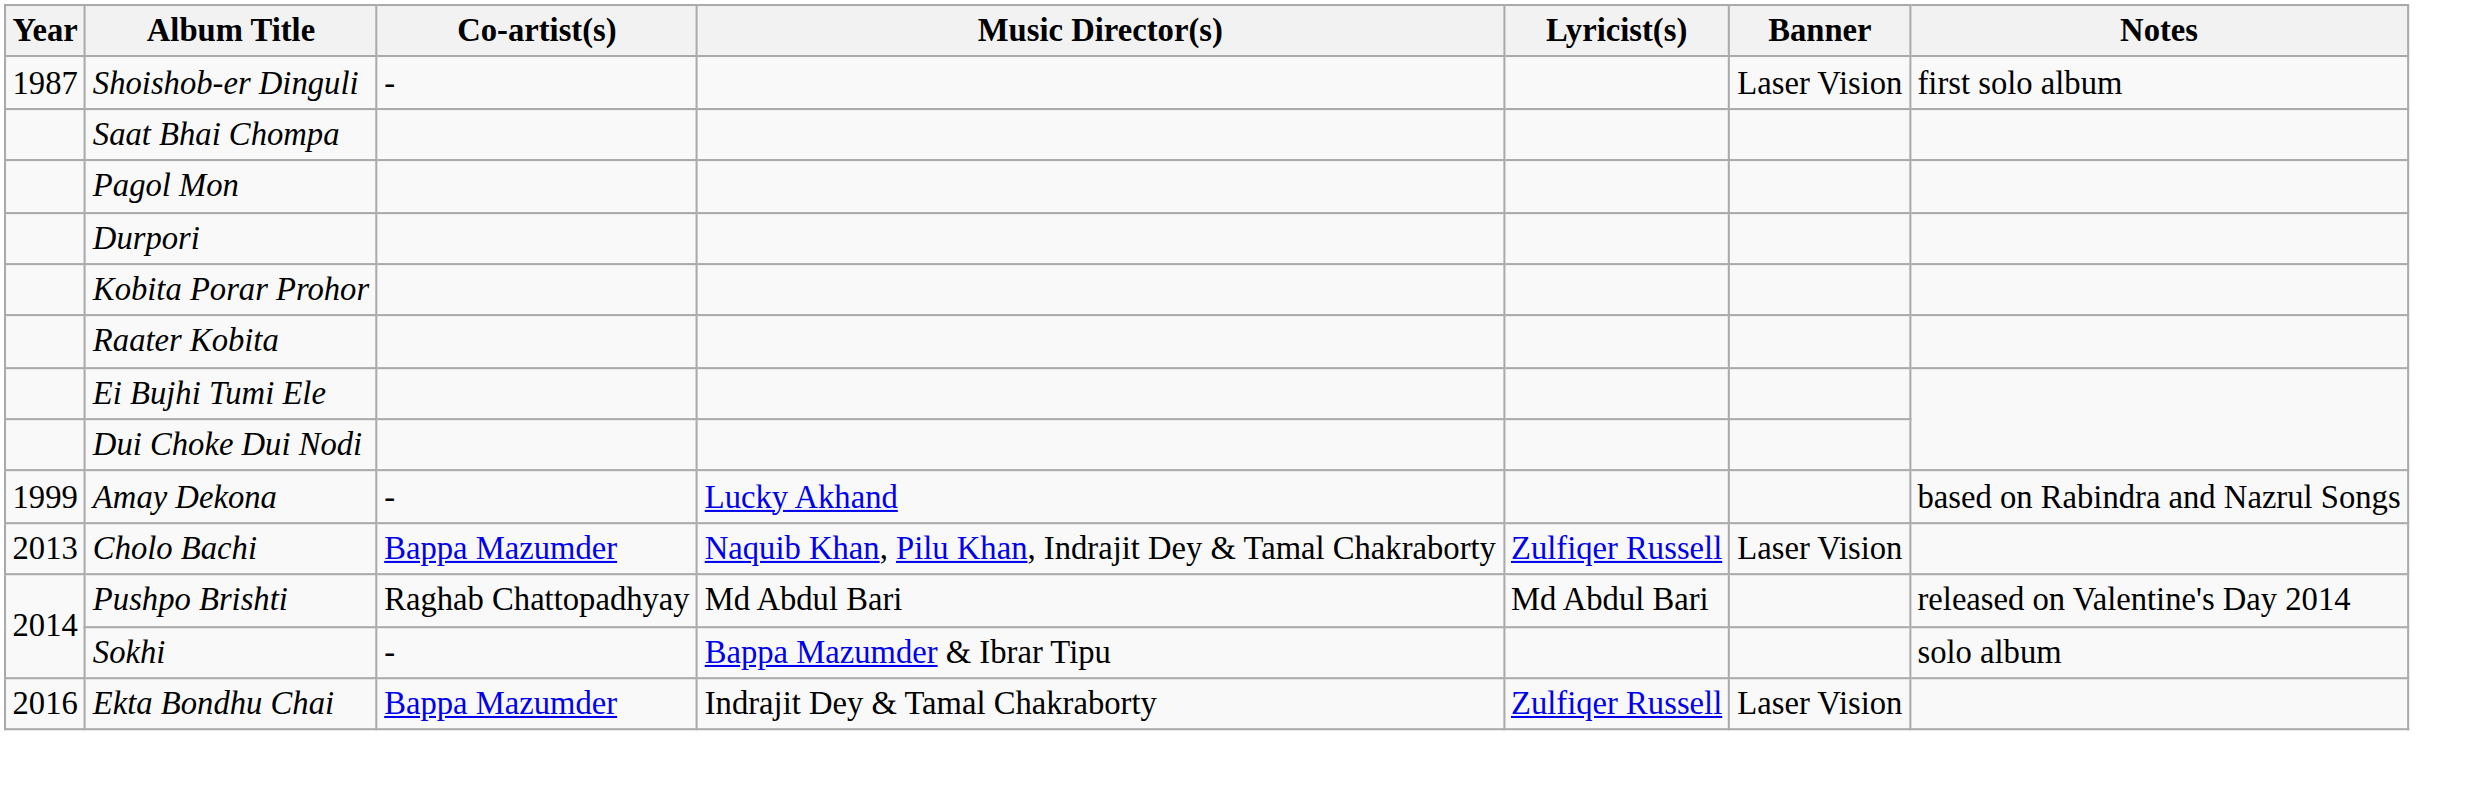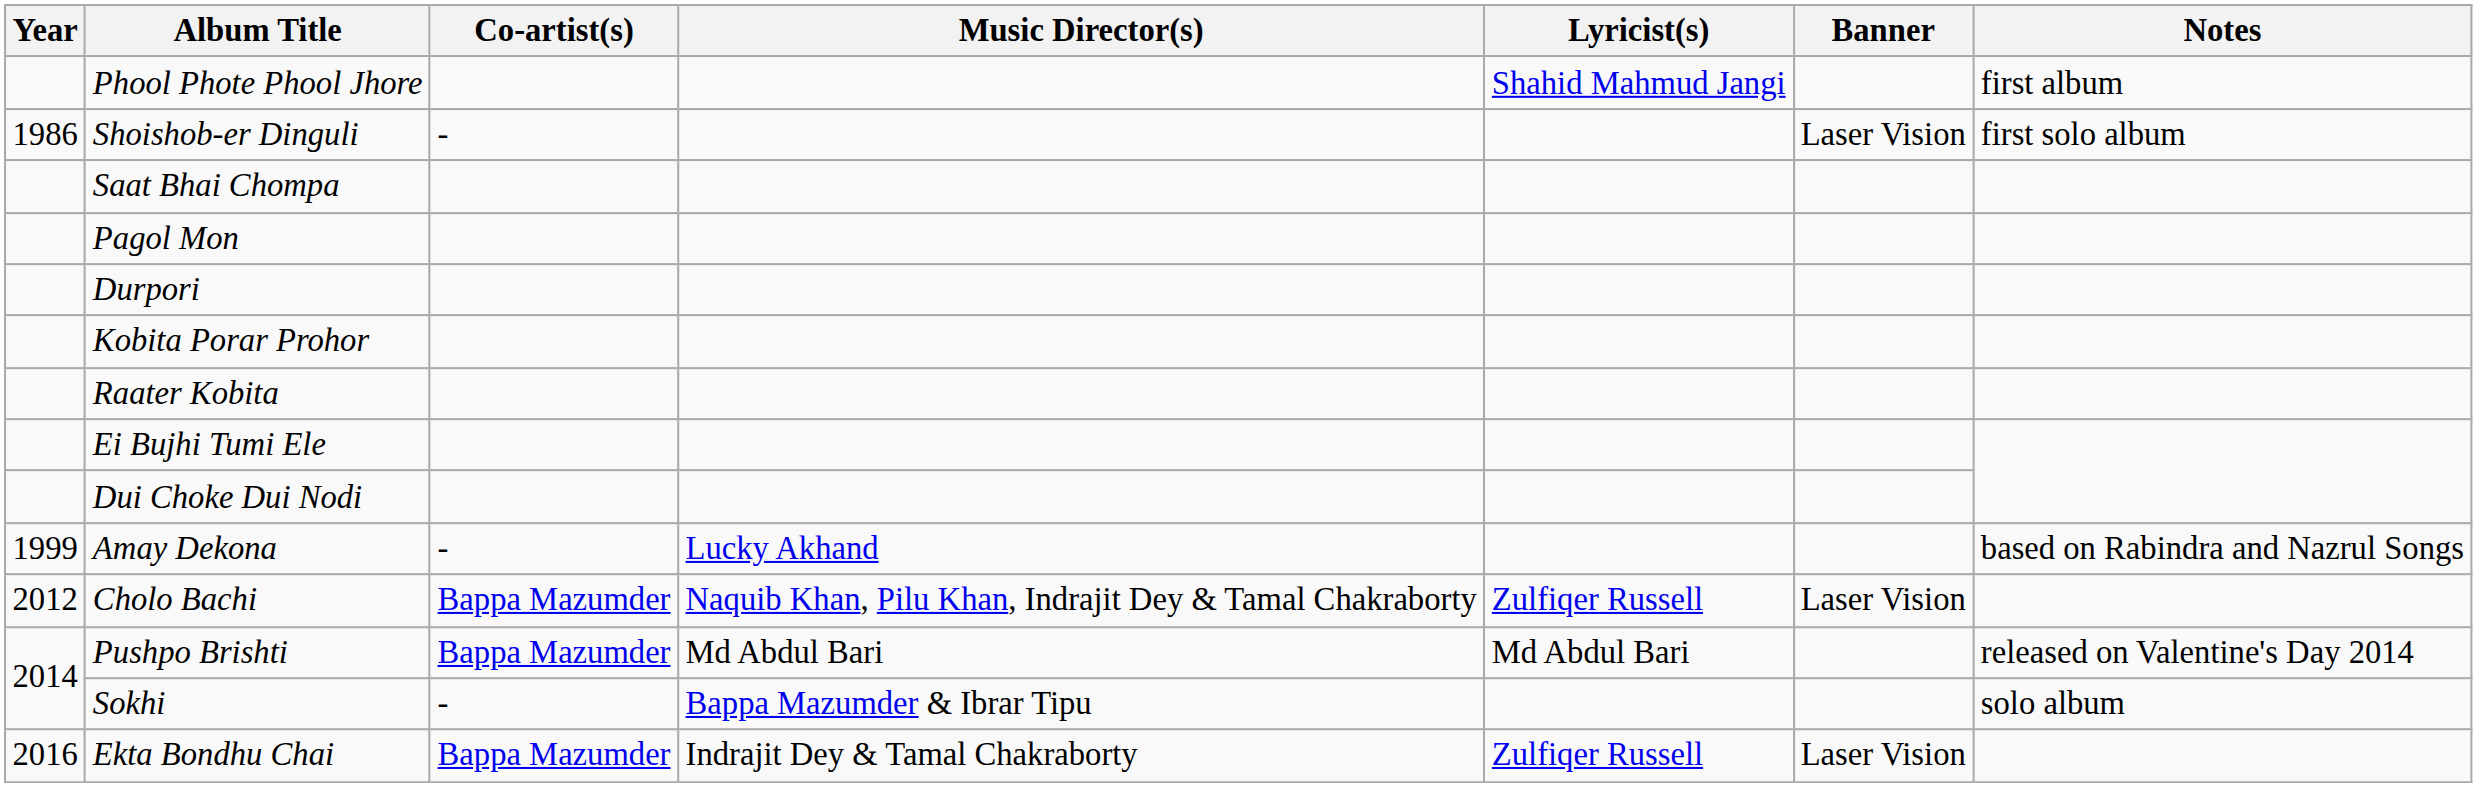 <table class="wikitable">
 <tr>
 <th>Year</th>
 <th>Album Title</th>
 <th>Co-artist(s)</th>
 <th>Music Director(s)</th>
 <th>Lyricist(s)</th>
 <th>Banner</th>
 <th>Notes</th>
 </tr>
 <tr>
-<td>1987</td>
+<td></td>
+<td><em>Phool Phote Phool Jhore</em></td>
+<td></td>
+<td></td>
+<td><a href='#'>Shahid Mahmud Jangi</a></td>
+<td></td>
+<td>first album</td>
+</tr>
+<tr>
+<td>1986</td>
 <td><em>Shoishob-er Dinguli</em></td>
 <td>-</td>
 <td></td>
 <td></td>
 <td>Laser Vision</td>
 <td>first solo album</td>
 </tr>
 <tr>
 <td></td>
 <td><em>Saat Bhai Chompa</em></td>
 <td></td>
 <td></td>
 <td></td>
 <td></td>
 <td></td>
 </tr>
 <tr>
 <td></td>
 <td><em>Pagol Mon</em></td>
 <td></td>
 <td></td>
 <td></td>
 <td></td>
 <td></td>
 </tr>
 <tr>
 <td></td>
 <td><em>Durpori</em></td>
 <td></td>
 <td></td>
 <td></td>
 <td></td>
 <td></td>
 </tr>
 <tr>
 <td></td>
 <td><em>Kobita Porar Prohor</em></td>
 <td></td>
 <td></td>
 <td></td>
 <td></td>
 <td></td>
 </tr>
 <tr>
 <td></td>
 <td><em>Raater Kobita</em></td>
 <td></td>
 <td></td>
 <td></td>
 <td></td>
 <td></td>
 </tr>
 <tr>
 <td></td>
 <td><em>Ei Bujhi Tumi Ele</em></td>
 <td></td>
 <td></td>
 <td></td>
 <td></td>
 </tr>
 <tr>
 <td></td>
 <td><em>Dui Choke Dui Nodi</em></td>
 <td></td>
 <td></td>
 <td></td>
 <td></td>
 </tr>
 <tr>
 <td>1999</td>
 <td><em>Amay Dekona</em></td>
 <td>-</td>
 <td><a href='#'>Lucky Akhand</a></td>
 <td></td>
 <td></td>
 <td>based on Rabindra and Nazrul Songs</td>
 </tr>
 <tr>
-<td>2013</td>
+<td>2012</td>
 <td><em>Cholo Bachi</em></td>
 <td><a href='#'>Bappa Mazumder</a></td>
 <td><a href='#'>Naquib Khan</a>, <a href='#'>Pilu Khan</a>, Indrajit Dey & Tamal Chakraborty</td>
 <td><a href='#'>Zulfiqer Russell</a></td>
 <td>Laser Vision</td>
 <td></td>
 </tr>
 <tr>
 <td rowspan="2">2014</td>
 <td><em>Pushpo Brishti</em></td>
-<td>Raghab Chattopadhyay</td>
+<td><a href='#'>Bappa Mazumder</a></td>
 <td>Md Abdul Bari</td>
 <td>Md Abdul Bari</td>
 <td></td>
 <td>released on Valentine's Day 2014</td>
 </tr>
 <tr>
 <td><em>Sokhi</em></td>
 <td>-</td>
 <td><a href='#'>Bappa Mazumder</a> & Ibrar Tipu</td>
 <td></td>
 <td></td>
 <td>solo album</td>
 </tr>
 <tr>
 <td>2016</td>
 <td><em>Ekta Bondhu Chai</em></td>
 <td><a href='#'>Bappa Mazumder</a></td>
 <td>Indrajit Dey & Tamal Chakraborty</td>
 <td><a href='#'>Zulfiqer Russell</a></td>
 <td>Laser Vision</td>
 <td></td>
 </tr>
 </table>
